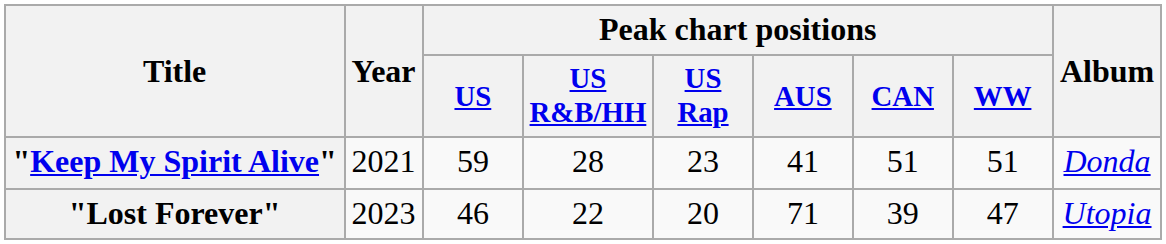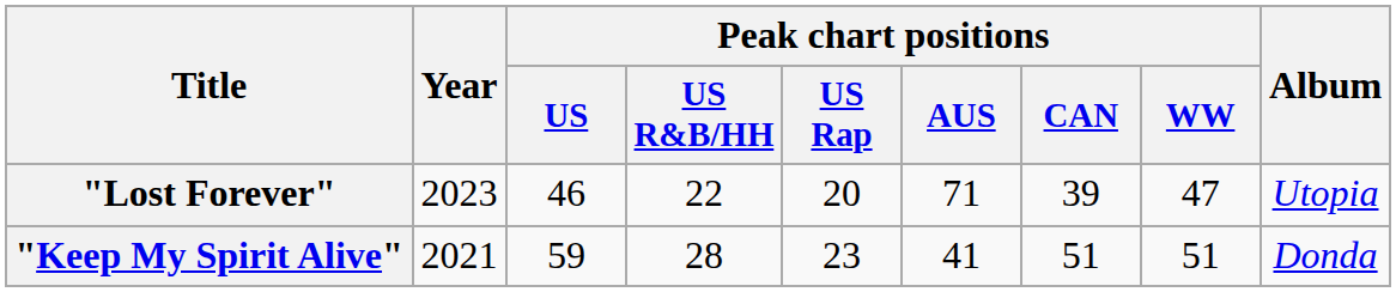 <table class="wikitable plainrowheaders" style="text-align:center;">
 <tr>
 <th rowspan="2">Title</th>
 <th rowspan="2">Year</th>
 <th colspan="6">Peak chart positions</th>
 <th scope="col" rowspan="2">Album</th>
 </tr>
 <tr>
 <th scope="col" style="width:3em;font-size:90%;"><a href='#'>US</a><br></th>
 <th scope="col" style="width:3em;font-size:90%;"><a href='#'>US<br>R&B/HH</a><br></th>
 <th scope="col" style="width:3em;font-size:90%;"><a href='#'>US<br>Rap</a><br></th>
 <th scope="col" style="width:3em;font-size:90%;"><a href='#'>AUS</a><br></th>
 <th scope="col" style="width:3em;font-size:90%;"><a href='#'>CAN</a><br></th>
 <th scope="col" style="width:3em;font-size:90%;"><a href='#'>WW</a><br></th>
 </tr>
 <tr>
+<th scope="row">"Lost Forever"<br></th>
+<td>2023</td>
+<td>46</td>
+<td>22</td>
+<td>20</td>
+<td>71</td>
+<td>39</td>
+<td>47</td>
+<td><em><a href='#'>Utopia</a></em></td>
+</tr>
+<tr>
 <th scope="row">"<a href='#'>Keep My Spirit Alive</a>"<br></th>
 <td>2021</td>
 <td>59</td>
 <td>28</td>
 <td>23</td>
 <td>41</td>
 <td>51</td>
 <td>51</td>
 <td><em><a href='#'>Donda</a></em></td>
 </tr>
-<tr>
-<th scope="row">"Lost Forever"<br></th>
-<td>2023</td>
-<td>46</td>
-<td>22</td>
-<td>20</td>
-<td>71</td>
-<td>39</td>
-<td>47</td>
-<td><em><a href='#'>Utopia</a></em></td>
-</tr>
 </table>
